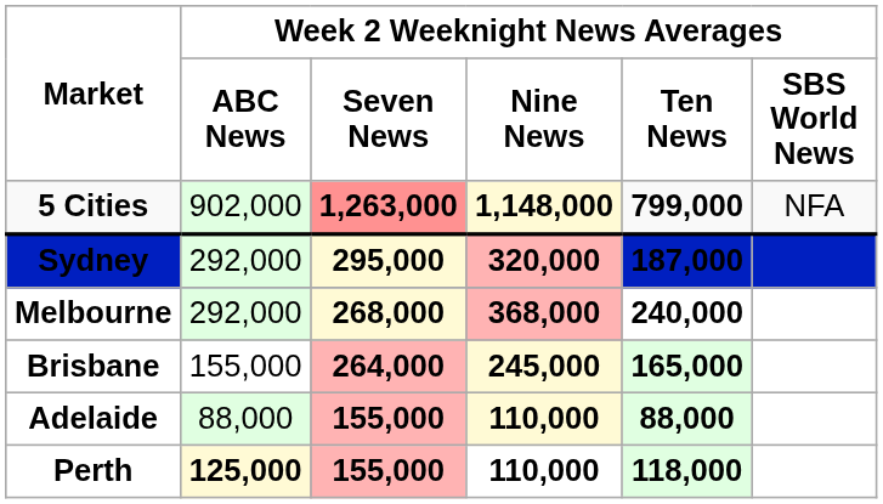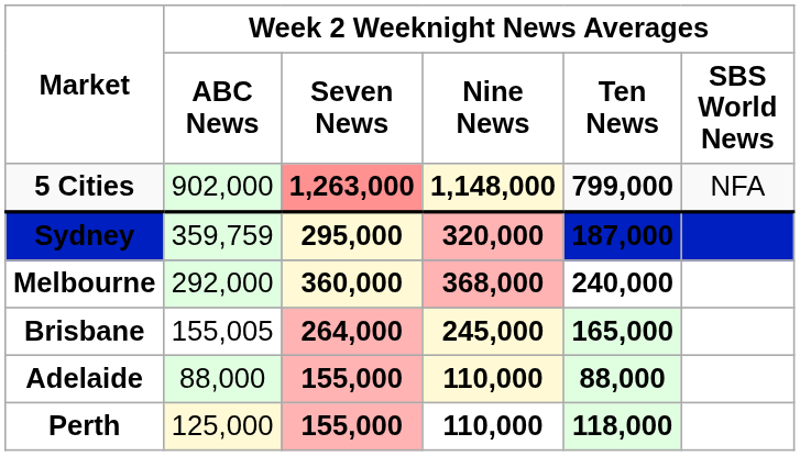 <table border="1" cellpadding="4" cellspacing="0" style="border:1px solid #aaa; border-collapse:collapse">
 <tr bgcolor="white" align="center">
 <th rowspan=2>Market</th>
 <th colspan=5>Week 2 Weeknight News Averages</th>
 </tr>
 <tr bgcolor="white" align="center">
 <td width=55><strong>ABC News</strong></td>
 <td width=55><strong>Seven News</strong></td>
 <td width=55><strong>Nine News</strong></td>
 <td width=55><strong>Ten News</strong></td>
 <td width=55><strong>SBS World News</strong></td>
 </tr>
 <tr align=center bgcolor="#f9f9f9">
 <th style="text-align:center;border-bottom: solid 2px;">5 Cities</th>
 <td style="background-color: #e0ffe1;border-bottom: solid 2px;">902,000</td>
 <th style="background-color: #ff9191;border-bottom: solid 2px;">1,263,000</th>
 <th style="background-color: #FFFAD5;border-bottom: solid 2px;">1,148,000</th>
 <th style="text-align:center;border-bottom: solid 2px;">799,000</th>
 <td style="text-align:center;border-bottom: solid 2px;">NFA</td>
 </tr>
 <tr align=center bgcolor=="#f1ffec">
 <th>Sydney</th>
-<td style="background-color: #e0ffe1">292,000</td>
+<td style="background-color: #e0ffe1">359,759</td>
 <th style="background-color: #FFFAD5">295,000</th>
 <th style="background-color: #FFB3B3">320,000</th>
 <th align="center;border-bottom: solid 2px;">187,000</th>
 <td align="center;border-bottom: solid 2px;"></td>
 </tr>
 <tr align=center>
 <th>Melbourne</th>
 <td style="background-color: #e0ffe1">292,000</td>
-<th style="background-color: #FFFAD5">268,000</th>
+<th style="background-color: #FFFAD5">360,000</th>
 <th style="background-color: #FFB3B3">368,000</th>
 <th align="center;border-bottom: solid 2px;">240,000</th>
 <td align="center;border-bottom: solid 2px;"></td>
 </tr>
 <tr align=center>
 <th>Brisbane</th>
-<td align="center;border-bottom: solid 2px;">155,000</td>
+<td align="center;border-bottom: solid 2px;">155,005</td>
 <th style="background-color: #FFB3B3">264,000</th>
 <th style="background-color: #FFFAD5">245,000</th>
 <th style="background-color: #e0ffe1">165,000</th>
 <td align="center;border-bottom: solid 2px;"></td>
 </tr>
 <tr align=center>
 <th>Adelaide</th>
 <td style="background-color: #e0ffe1">88,000</td>
 <th style="background-color: #FFB3B3">155,000</th>
 <th style="background-color: #FFFAD5">110,000</th>
 <th style="background-color: #e0ffe1">88,000</th>
 <td align="center;border-bottom: solid 2px;"></td>
 </tr>
 <tr align=center>
 <th>Perth</th>
-<td style="background-color: #FFFAD5"><strong>125,000</strong></td>
+<td style="background-color: #FFFAD5">125,000</td>
 <th style="background-color: #FFB3B3">155,000</th>
 <th align="center;border-bottom: solid 2px;">110,000</th>
 <th style="background-color: #e0ffe1">118,000</th>
 <td align="center;border-bottom: solid 2px;"></td>
 </tr>
 </table>
